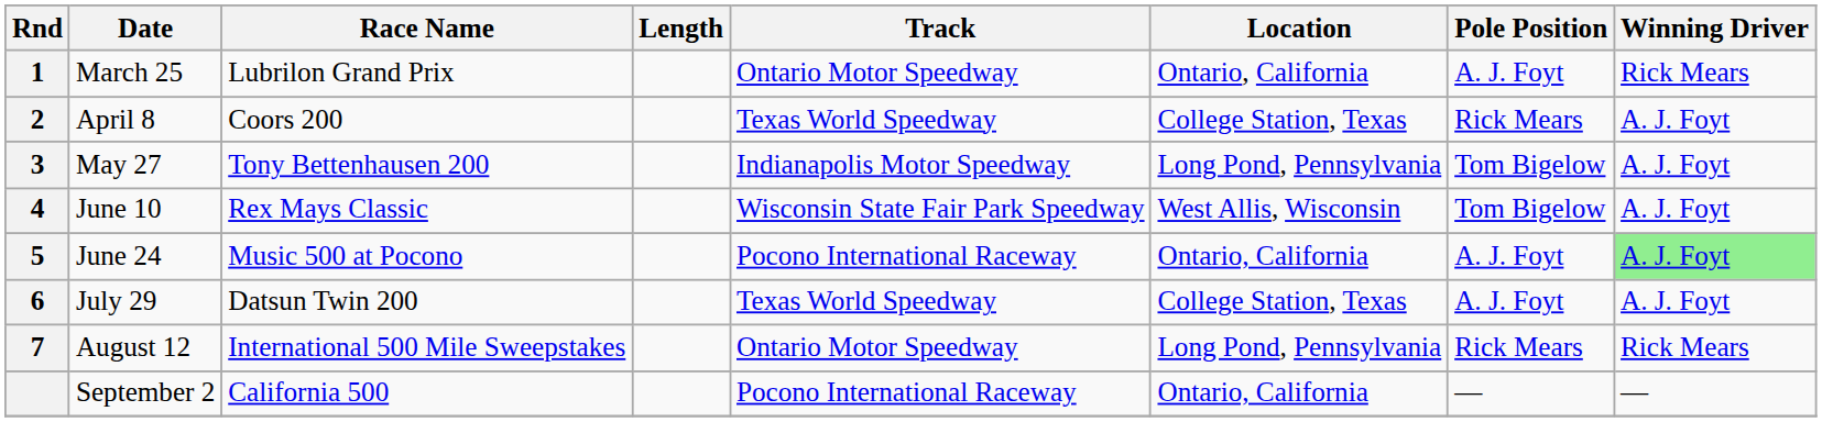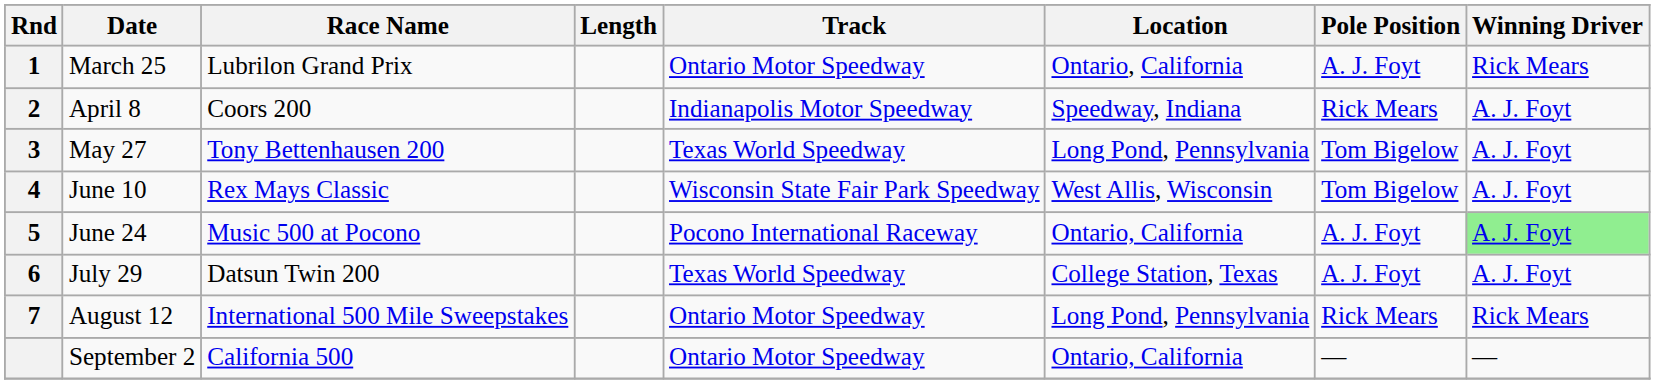 <table class="wikitable" style="font-size:85%">
 <tr>
 <th>Rnd</th>
 <th>Date</th>
 <th>Race Name</th>
 <th>Length</th>
 <th>Track</th>
 <th>Location</th>
 <th>Pole Position</th>
 <th>Winning Driver</th>
 </tr>
 <tr>
 <th>1</th>
 <td>March 25</td>
 <td> Lubrilon Grand Prix</td>
 <td></td>
 <td><a href='#'>Ontario Motor Speedway</a></td>
 <td><a href='#'>Ontario</a>, <a href='#'>California</a></td>
 <td> <a href='#'>A. J. Foyt</a></td>
 <td> <a href='#'>Rick Mears</a></td>
 </tr>
 <tr>
 <th>2</th>
 <td>April 8</td>
 <td> Coors 200</td>
 <td></td>
-<td><a href='#'>Texas World Speedway</a></td>
-<td><a href='#'>College Station</a>, <a href='#'>Texas</a></td>
+<td><a href='#'>Indianapolis Motor Speedway</a></td>
+<td><a href='#'>Speedway</a>, <a href='#'>Indiana</a></td>
 <td> <a href='#'>Rick Mears</a></td>
 <td> <a href='#'>A. J. Foyt</a></td>
 </tr>
 <tr>
 <th>3</th>
 <td>May 27</td>
 <td> <a href='#'>Tony Bettenhausen 200</a></td>
 <td></td>
-<td><a href='#'>Indianapolis Motor Speedway</a></td>
+<td><a href='#'>Texas World Speedway</a></td>
 <td><a href='#'>Long Pond</a>, <a href='#'>Pennsylvania</a></td>
 <td> <a href='#'>Tom Bigelow</a></td>
 <td> <a href='#'>A. J. Foyt</a></td>
 </tr>
 <tr>
 <th>4</th>
 <td>June 10</td>
 <td> <a href='#'>Rex Mays Classic</a></td>
 <td></td>
 <td><a href='#'>Wisconsin State Fair Park Speedway</a></td>
 <td><a href='#'>West Allis</a>, <a href='#'>Wisconsin</a></td>
 <td> <a href='#'>Tom Bigelow</a></td>
 <td> <a href='#'>A. J. Foyt</a></td>
 </tr>
 <tr>
 <th>5</th>
 <td>June 24</td>
 <td> <a href='#'>Music 500 at Pocono</a></td>
 <td></td>
 <td><a href='#'>Pocono International Raceway</a></td>
 <td><a href='#'>Ontario, California</a></td>
 <td> <a href='#'>A. J. Foyt</a></td>
 <td style="background: lightgreen;"> <a href='#'>A. J. Foyt</a></td>
 </tr>
 <tr>
 <th>6</th>
 <td>July 29</td>
 <td> Datsun Twin 200</td>
 <td></td>
 <td><a href='#'>Texas World Speedway</a></td>
 <td><a href='#'>College Station</a>, <a href='#'>Texas</a></td>
 <td> <a href='#'>A. J. Foyt</a></td>
 <td> <a href='#'>A. J. Foyt</a></td>
 </tr>
 <tr>
 <th>7</th>
 <td>August 12</td>
 <td> <a href='#'>International 500 Mile Sweepstakes</a></td>
 <td></td>
 <td><a href='#'>Ontario Motor Speedway</a></td>
 <td><a href='#'>Long Pond</a>, <a href='#'>Pennsylvania</a></td>
 <td> <a href='#'>Rick Mears</a></td>
 <td> <a href='#'>Rick Mears</a></td>
 </tr>
 <tr>
 <th></th>
 <td>September 2</td>
 <td><a href='#'>California 500</a></td>
 <td></td>
-<td><a href='#'>Pocono International Raceway</a></td>
+<td><a href='#'>Ontario Motor Speedway</a></td>
 <td><a href='#'>Ontario, California</a></td>
 <td>—</td>
 <td>—</td>
 </tr>
 <tr>
 </tr>
 </table>
